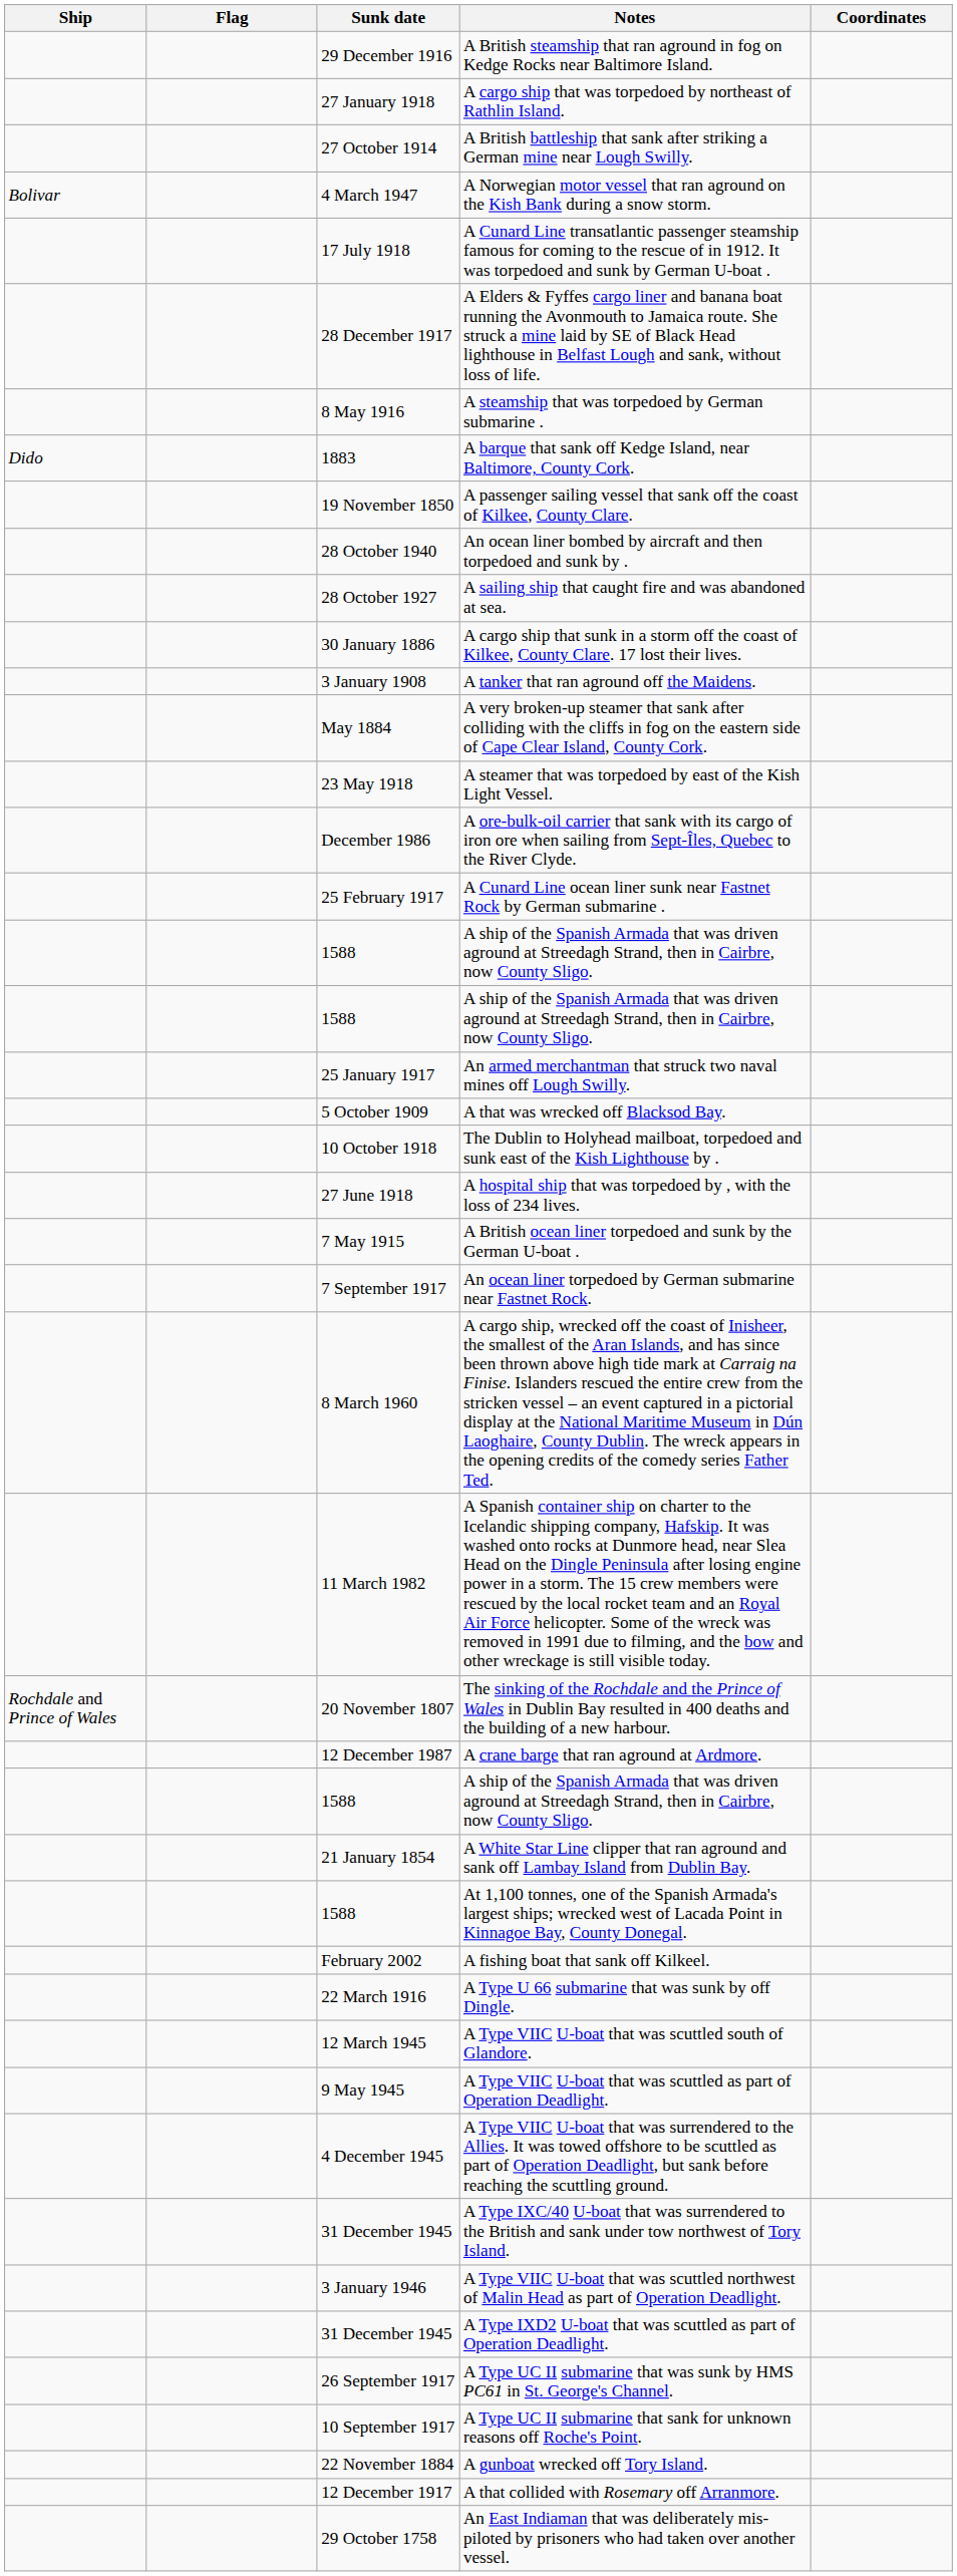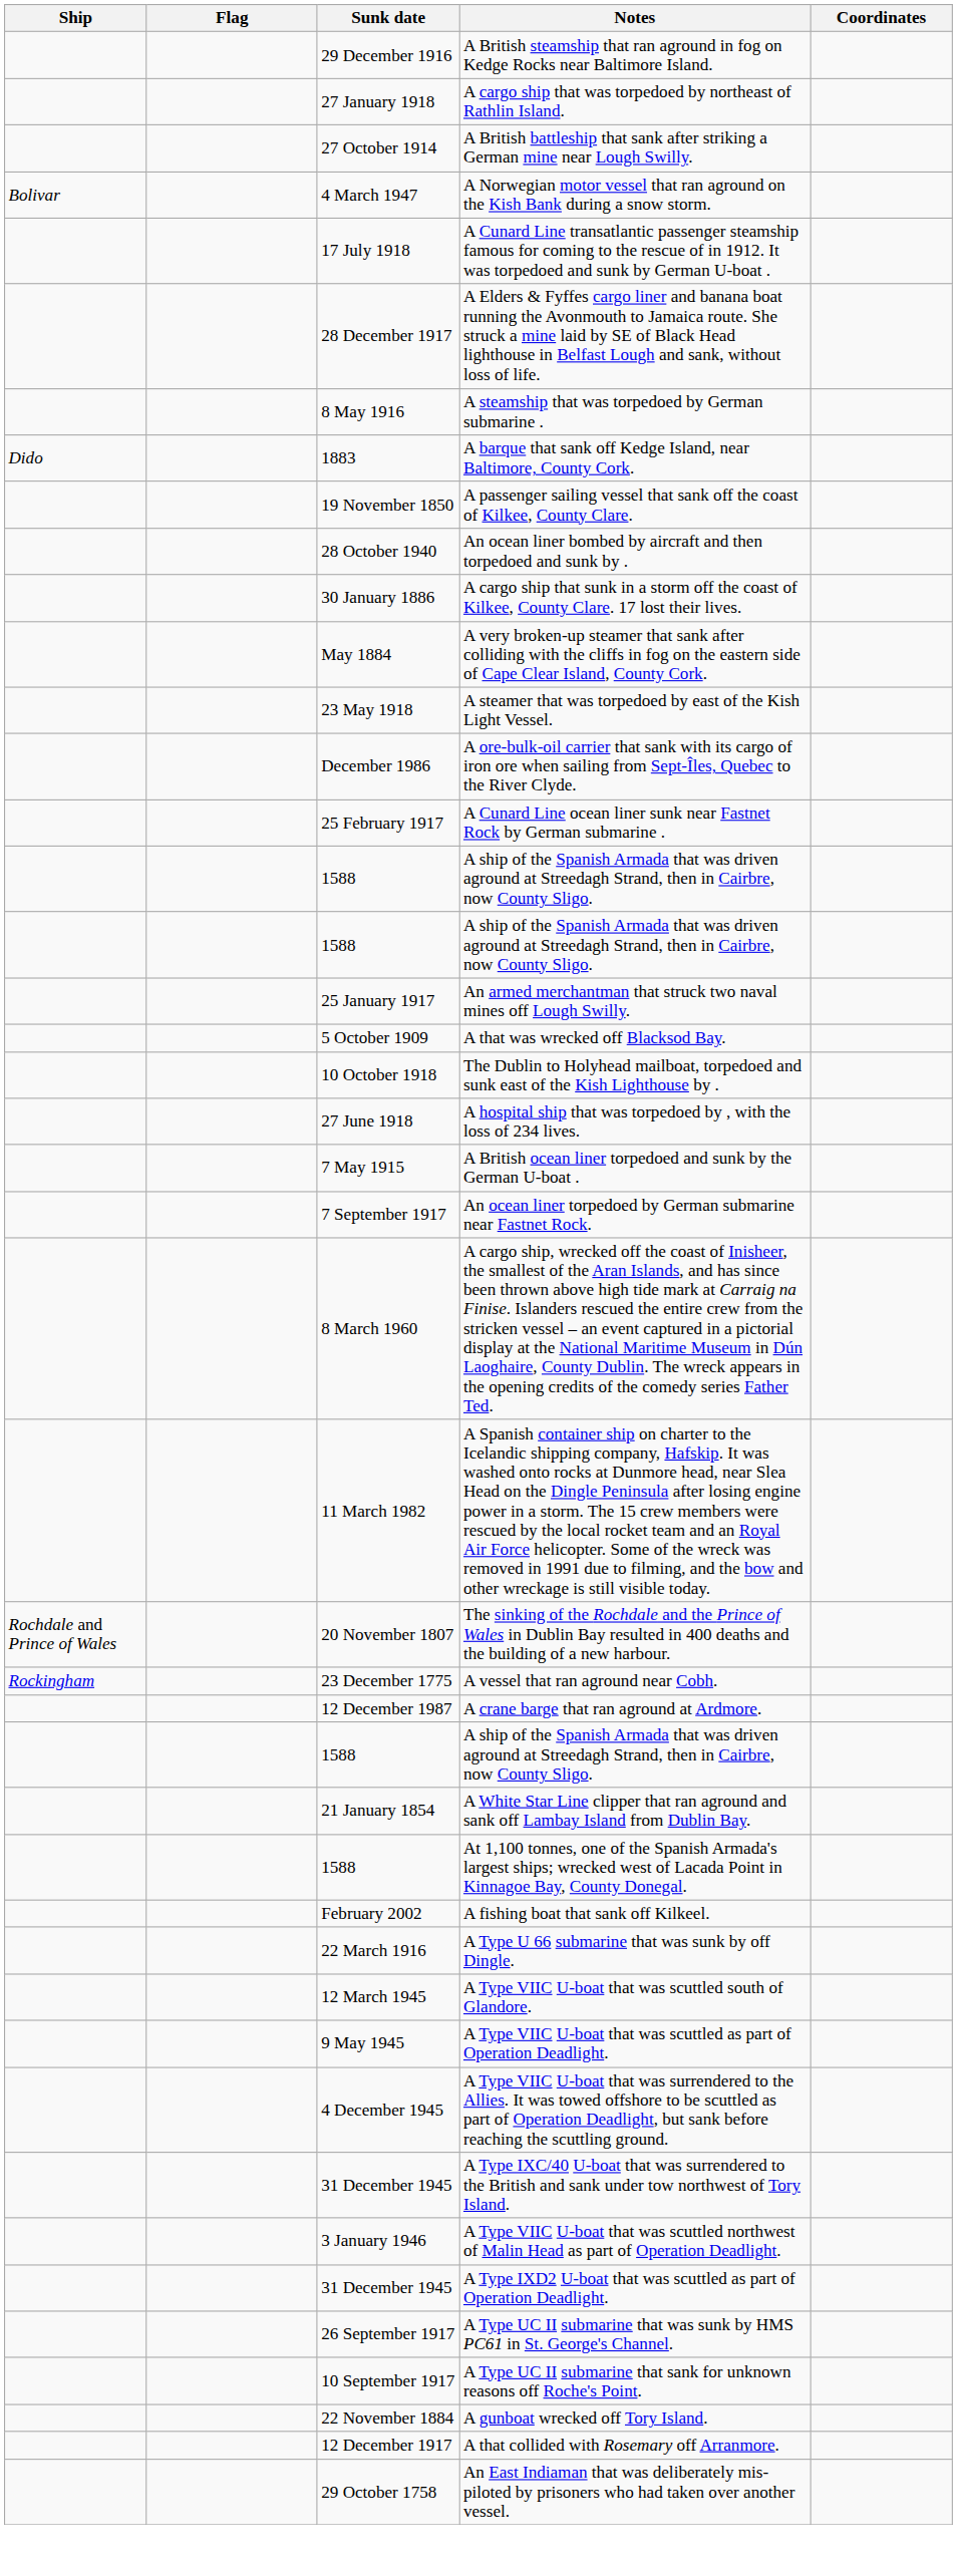 <table class=wikitable | style = "width:100%">
 <tr>
 <th style="width:15%">Ship</th>
 <th style="width:18%">Flag</th>
 <th style="width:15%">Sunk date</th>
 <th style="width:37%">Notes</th>
 <th style="width:15%">Coordinates</th>
 </tr>
 <tr>
 <td></td>
 <td></td>
 <td>29 December 1916</td>
 <td>A British <a href='#'>steamship</a> that ran aground in fog on Kedge Rocks near Baltimore Island.</td>
 <td></td>
 </tr>
 <tr>
 <td></td>
 <td></td>
 <td>27 January 1918</td>
 <td>A <a href='#'>cargo ship</a> that was torpedoed by  northeast of <a href='#'>Rathlin Island</a>.</td>
 <td></td>
 </tr>
 <tr>
 <td></td>
 <td></td>
 <td>27 October 1914</td>
 <td>A British <a href='#'>battleship</a> that sank after striking a German <a href='#'>mine</a> near <a href='#'>Lough Swilly</a>.</td>
 <td></td>
 </tr>
 <tr>
 <td><em>Bolivar</em></td>
 <td></td>
 <td>4 March 1947</td>
 <td>A Norwegian <a href='#'>motor vessel</a> that ran aground on the <a href='#'>Kish Bank</a> during a snow storm.</td>
 <td></td>
 </tr>
 <tr>
 <td></td>
 <td></td>
 <td>17 July 1918</td>
 <td>A <a href='#'>Cunard Line</a> transatlantic passenger steamship famous for coming to the rescue of  in 1912. It was torpedoed and sunk by German U-boat .</td>
 <td></td>
 </tr>
 <tr>
 <td></td>
 <td></td>
 <td>28 December 1917</td>
 <td>A  Elders & Fyffes <a href='#'>cargo liner</a> and banana boat running the Avonmouth to Jamaica route. She struck a <a href='#'>mine</a> laid by   SE of Black Head lighthouse in <a href='#'>Belfast Lough</a> and sank, without loss of life.</td>
 <td></td>
 </tr>
 <tr>
 <td></td>
 <td></td>
 <td>8 May 1916</td>
 <td>A <a href='#'>steamship</a> that was torpedoed by German submarine .</td>
 <td></td>
 </tr>
 <tr>
 <td><em>Dido</em></td>
 <td></td>
 <td>1883</td>
 <td>A <a href='#'>barque</a> that sank off Kedge Island, near <a href='#'>Baltimore, County Cork</a>.</td>
 <td></td>
 </tr>
 <tr>
 <td></td>
 <td></td>
 <td>19 November 1850</td>
 <td>A passenger sailing vessel that sank off the coast of <a href='#'>Kilkee</a>, <a href='#'>County Clare</a>.</td>
 <td></td>
 </tr>
 <tr>
 <td></td>
 <td></td>
 <td>28 October 1940</td>
 <td>An ocean liner bombed by aircraft and then torpedoed and sunk by .</td>
 <td></td>
 </tr>
 <tr>
 <td></td>
 <td></td>
-<td>28 October 1927</td>
-<td>A <a href='#'>sailing ship</a> that caught fire and was abandoned at sea.</td>
-<td></td>
-</tr>
-<tr>
-<td></td>
-<td></td>
 <td>30 January 1886</td>
 <td>A cargo ship that sunk in a storm off the coast of <a href='#'>Kilkee</a>, <a href='#'>County Clare</a>. 17 lost their lives.</td>
-<td></td>
-</tr>
-<tr>
-<td></td>
-<td></td>
-<td>3 January 1908</td>
-<td>A <a href='#'>tanker</a> that ran aground off <a href='#'>the Maidens</a>.</td>
 <td></td>
 </tr>
 <tr>
 <td></td>
 <td></td>
 <td>May 1884</td>
 <td>A very broken-up steamer that sank after colliding with the cliffs in fog on the eastern side of <a href='#'>Cape Clear Island</a>, <a href='#'>County Cork</a>.</td>
 <td></td>
 </tr>
 <tr>
 <td></td>
 <td></td>
 <td>23 May 1918</td>
 <td>A steamer that was torpedoed by   east of the Kish Light Vessel.</td>
 <td></td>
 </tr>
 <tr>
 <td></td>
 <td></td>
 <td>December 1986</td>
 <td>A  <a href='#'>ore-bulk-oil carrier</a> that sank with its cargo of iron ore when sailing from <a href='#'>Sept-Îles, Quebec</a> to the River Clyde.</td>
 <td></td>
 </tr>
 <tr>
 <td></td>
 <td></td>
 <td>25 February 1917</td>
 <td>A <a href='#'>Cunard Line</a> ocean liner sunk near <a href='#'>Fastnet Rock</a> by German submarine .</td>
 <td></td>
 </tr>
 <tr>
 <td></td>
 <td></td>
 <td>1588</td>
 <td>A ship of the <a href='#'>Spanish Armada</a> that was driven aground at Streedagh Strand, then in <a href='#'>Cairbre</a>, now <a href='#'>County Sligo</a>.</td>
 <td></td>
 </tr>
 <tr>
 <td></td>
 <td></td>
 <td>1588</td>
 <td>A ship of the <a href='#'>Spanish Armada</a> that was driven aground at Streedagh Strand, then in <a href='#'>Cairbre</a>, now <a href='#'>County Sligo</a>.</td>
 <td></td>
 </tr>
 <tr>
 <td></td>
 <td></td>
 <td>25 January 1917</td>
 <td>An <a href='#'>armed merchantman</a> that struck two naval mines off <a href='#'>Lough Swilly</a>.</td>
 <td></td>
 </tr>
 <tr>
 <td></td>
 <td></td>
 <td>5 October 1909</td>
 <td>A  that was wrecked off <a href='#'>Blacksod Bay</a>.</td>
 <td></td>
 </tr>
 <tr>
 <td></td>
 <td></td>
 <td>10 October 1918</td>
 <td>The Dublin to Holyhead mailboat, torpedoed and sunk  east of the <a href='#'>Kish Lighthouse</a> by .</td>
 <td></td>
 </tr>
 <tr>
 <td></td>
 <td></td>
 <td>27 June 1918</td>
 <td>A <a href='#'>hospital ship</a> that was torpedoed by , with the loss of 234 lives.</td>
 <td></td>
 </tr>
 <tr>
 <td></td>
 <td></td>
 <td>7 May 1915</td>
 <td>A British <a href='#'>ocean liner</a> torpedoed and sunk by the German U-boat .</td>
 <td></td>
 </tr>
 <tr>
 <td></td>
 <td></td>
 <td>7 September 1917</td>
 <td>An <a href='#'>ocean liner</a> torpedoed by German submarine  near <a href='#'>Fastnet Rock</a>.</td>
 <td></td>
 </tr>
 <tr>
 <td></td>
 <td></td>
 <td>8 March 1960</td>
 <td>A cargo ship, wrecked off the coast of <a href='#'>Inisheer</a>, the smallest of the <a href='#'>Aran Islands</a>, and has since been thrown above high tide mark at <em>Carraig na Finise</em>. Islanders rescued the entire crew from the stricken vessel – an event captured in a pictorial display at the <a href='#'>National Maritime Museum</a> in <a href='#'>Dún Laoghaire</a>, <a href='#'>County Dublin</a>. The wreck appears in the opening credits of the comedy series <a href='#'>Father Ted</a>.</td>
 <td></td>
 </tr>
 <tr>
 <td></td>
 <td></td>
 <td>11 March 1982</td>
 <td>A Spanish <a href='#'>container ship</a> on charter to the Icelandic shipping company, <a href='#'>Hafskip</a>. It was washed onto rocks at Dunmore head, near Slea Head on the <a href='#'>Dingle Peninsula</a> after losing engine power in a storm. The 15 crew members were rescued by the local rocket team and an <a href='#'>Royal Air Force</a> helicopter. Some of the wreck was removed in 1991 due to filming, and the <a href='#'>bow</a> and other wreckage is still visible today.</td>
 <td></td>
 </tr>
 <tr>
 <td><em>Rochdale</em> and <em>Prince of Wales</em></td>
 <td></td>
 <td>20 November 1807</td>
 <td>The <a href='#'>sinking of the <em>Rochdale</em> and the <em>Prince of Wales</em></a> in Dublin Bay resulted in 400 deaths and the building of a new harbour.</td>
+<td></td>
+</tr>
+<tr>
+<td><a href='#'><em>Rockingham</em></a></td>
+<td></td>
+<td>23 December 1775</td>
+<td>A vessel that ran aground near <a href='#'>Cobh</a>.</td>
 <td></td>
 </tr>
 <tr>
 <td></td>
 <td></td>
 <td>12 December 1987</td>
 <td>A <a href='#'>crane barge</a> that ran aground at <a href='#'>Ardmore</a>.</td>
 <td></td>
 </tr>
 <tr>
 <td></td>
 <td></td>
 <td>1588</td>
 <td>A ship of the <a href='#'>Spanish Armada</a> that was driven aground at Streedagh Strand, then in <a href='#'>Cairbre</a>, now <a href='#'>County Sligo</a>.</td>
 <td></td>
 </tr>
 <tr>
 <td></td>
 <td></td>
 <td>21 January 1854</td>
 <td>A <a href='#'>White Star Line</a> clipper that ran aground and sank off <a href='#'>Lambay Island</a>  from <a href='#'>Dublin Bay</a>.</td>
 <td></td>
 </tr>
 <tr>
 <td></td>
 <td></td>
 <td>1588</td>
 <td>At 1,100 tonnes, one of the Spanish Armada's largest ships; wrecked  west of Lacada Point in <a href='#'>Kinnagoe Bay</a>, <a href='#'>County Donegal</a>.</td>
 <td></td>
 </tr>
 <tr>
 <td></td>
 <td></td>
 <td>February 2002</td>
 <td>A fishing boat that sank  off Kilkeel.</td>
 <td></td>
 </tr>
 <tr>
 <td></td>
 <td></td>
 <td>22 March 1916</td>
 <td>A <a href='#'>Type U 66</a> <a href='#'>submarine</a> that was sunk by  off <a href='#'>Dingle</a>.</td>
 <td></td>
 </tr>
 <tr>
 <td></td>
 <td></td>
 <td>12 March 1945</td>
 <td>A <a href='#'>Type VIIC</a> <a href='#'>U-boat</a> that was scuttled  south of <a href='#'>Glandore</a>.</td>
 <td></td>
 </tr>
 <tr>
 <td></td>
 <td></td>
 <td>9 May 1945</td>
 <td>A <a href='#'>Type VIIC</a> <a href='#'>U-boat</a> that was scuttled as part of <a href='#'>Operation Deadlight</a>.</td>
 <td></td>
 </tr>
 <tr>
 <td></td>
 <td></td>
 <td>4 December 1945</td>
 <td>A <a href='#'>Type VIIC</a> <a href='#'>U-boat</a> that was surrendered to the <a href='#'>Allies</a>. It was towed offshore to be scuttled as part of <a href='#'>Operation Deadlight</a>, but sank before reaching the scuttling ground.</td>
 <td></td>
 </tr>
 <tr>
 <td></td>
 <td></td>
 <td>31 December 1945</td>
 <td>A <a href='#'>Type IXC/40</a> <a href='#'>U-boat</a> that was surrendered to the British and sank under tow northwest of <a href='#'>Tory Island</a>.</td>
 <td></td>
 </tr>
 <tr>
 <td></td>
 <td></td>
 <td>3 January 1946</td>
 <td>A <a href='#'>Type VIIC</a> <a href='#'>U-boat</a> that was scuttled northwest of <a href='#'>Malin Head</a> as part of <a href='#'>Operation Deadlight</a>.</td>
 <td></td>
 </tr>
 <tr>
 <td></td>
 <td></td>
 <td>31 December 1945</td>
 <td>A <a href='#'>Type IXD2</a> <a href='#'>U-boat</a> that was scuttled as part of <a href='#'>Operation Deadlight</a>.</td>
 <td></td>
 </tr>
 <tr>
 <td></td>
 <td></td>
 <td>26 September 1917</td>
 <td>A <a href='#'>Type UC II</a> <a href='#'>submarine</a> that was sunk by HMS <em>PC61</em> in <a href='#'>St. George's Channel</a>.</td>
 <td></td>
 </tr>
 <tr>
 <td></td>
 <td></td>
 <td>10 September 1917</td>
 <td>A <a href='#'>Type UC II</a> <a href='#'>submarine</a> that sank for unknown reasons off <a href='#'>Roche's Point</a>.</td>
 <td></td>
 </tr>
 <tr>
 <td></td>
 <td></td>
 <td>22 November 1884</td>
 <td>A <a href='#'>gunboat</a> wrecked off <a href='#'>Tory Island</a>.</td>
 <td></td>
 </tr>
 <tr>
 <td></td>
 <td></td>
 <td>12 December 1917</td>
 <td>A  that collided with <em>Rosemary</em> off <a href='#'>Arranmore</a>.</td>
 <td></td>
 </tr>
 <tr>
 <td></td>
 <td></td>
 <td>29 October 1758</td>
 <td>An <a href='#'>East Indiaman</a> that was deliberately mis-piloted by prisoners who had taken over another vessel.</td>
 <td></td>
 </tr>
 </table>
